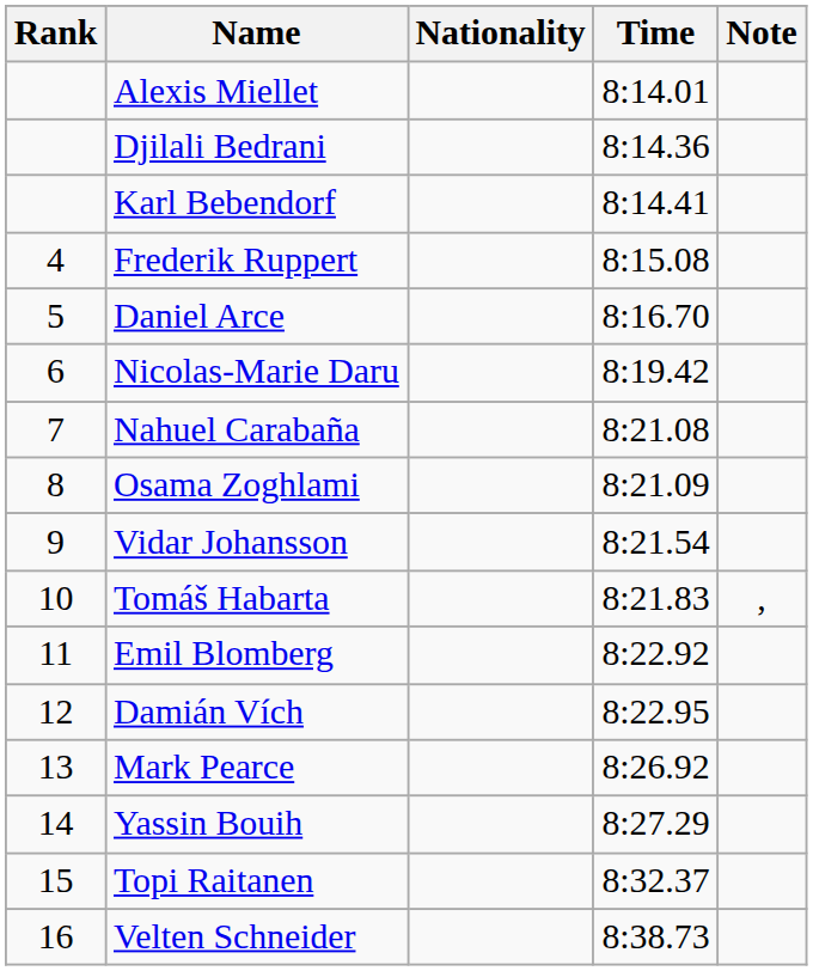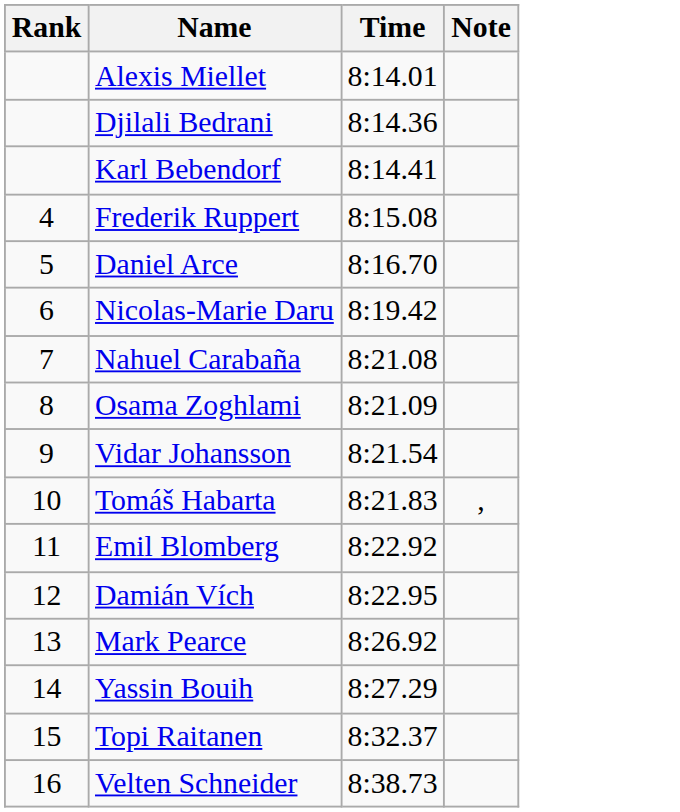 <table class="wikitable sortable"  style="text-align:center">
 <tr>
 <th>Rank</th>
 <th>Name</th>
-<th>Nationality</th>
 <th>Time</th>
 <th>Note</th>
 </tr>
 <tr>
 <td></td>
 <td align="left"><a href='#'>Alexis Miellet</a></td>
-<td align="left"></td>
 <td>8:14.01</td>
 <td></td>
 </tr>
 <tr>
 <td></td>
 <td align="left"><a href='#'>Djilali Bedrani</a></td>
-<td align="left"></td>
 <td>8:14.36</td>
 <td></td>
 </tr>
 <tr>
 <td></td>
 <td align="left"><a href='#'>Karl Bebendorf</a></td>
-<td align="left"></td>
 <td>8:14.41</td>
 <td></td>
 </tr>
 <tr>
 <td>4</td>
 <td align="left"><a href='#'>Frederik Ruppert</a></td>
-<td align="left"></td>
 <td>8:15.08</td>
 <td></td>
 </tr>
 <tr>
 <td>5</td>
 <td align="left"><a href='#'>Daniel Arce</a></td>
-<td align="left"></td>
 <td>8:16.70</td>
 <td></td>
 </tr>
 <tr>
 <td>6</td>
 <td align="left"><a href='#'>Nicolas-Marie Daru</a></td>
-<td align="left"></td>
 <td>8:19.42</td>
 <td></td>
 </tr>
 <tr>
 <td>7</td>
 <td align="left"><a href='#'>Nahuel Carabaña</a></td>
-<td align="left"></td>
 <td>8:21.08</td>
 <td></td>
 </tr>
 <tr>
 <td>8</td>
 <td align="left"><a href='#'>Osama Zoghlami</a></td>
-<td align="left"></td>
 <td>8:21.09</td>
 <td></td>
 </tr>
 <tr>
 <td>9</td>
 <td align="left"><a href='#'>Vidar Johansson</a></td>
-<td align="left"></td>
 <td>8:21.54</td>
 <td></td>
 </tr>
 <tr>
 <td>10</td>
 <td align="left"><a href='#'>Tomáš Habarta</a></td>
-<td align="left"></td>
 <td>8:21.83</td>
 <td>, </td>
 </tr>
 <tr>
 <td>11</td>
 <td align="left"><a href='#'>Emil Blomberg</a></td>
-<td align="left"></td>
 <td>8:22.92</td>
 <td></td>
 </tr>
 <tr>
 <td>12</td>
 <td align="left"><a href='#'>Damián Vích</a></td>
-<td align="left"></td>
 <td>8:22.95</td>
 <td></td>
 </tr>
 <tr>
 <td>13</td>
 <td align="left"><a href='#'>Mark Pearce</a></td>
-<td align="left"></td>
 <td>8:26.92</td>
 <td></td>
 </tr>
 <tr>
 <td>14</td>
 <td align="left"><a href='#'>Yassin Bouih</a></td>
-<td align="left"></td>
 <td>8:27.29</td>
 <td></td>
 </tr>
 <tr>
 <td>15</td>
 <td align="left"><a href='#'>Topi Raitanen</a></td>
-<td align="left"></td>
 <td>8:32.37</td>
 <td></td>
 </tr>
 <tr>
 <td>16</td>
 <td align="left"><a href='#'>Velten Schneider</a></td>
-<td align="left"></td>
 <td>8:38.73</td>
 <td></td>
 </tr>
 </table>
